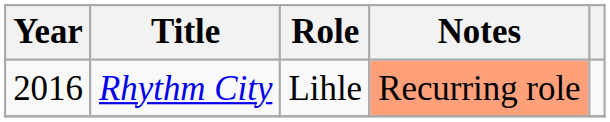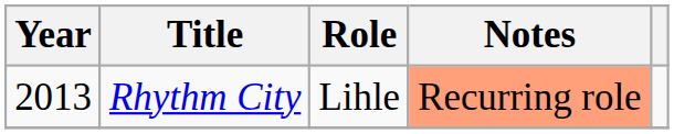 <table class="wikitable">
 <tr>
 <th>Year</th>
 <th>Title</th>
 <th>Role</th>
 <th>Notes</th>
 <th></th>
 </tr>
 <tr>
-<td>2016</td>
+<td>2013</td>
 <td><em><a href='#'>Rhythm City</a></em></td>
 <td>Lihle</td>
 <td style="background: lightsalmon;">Recurring role</td>
 <td></td>
 </tr>
 <tr>
 </tr>
 </table>
